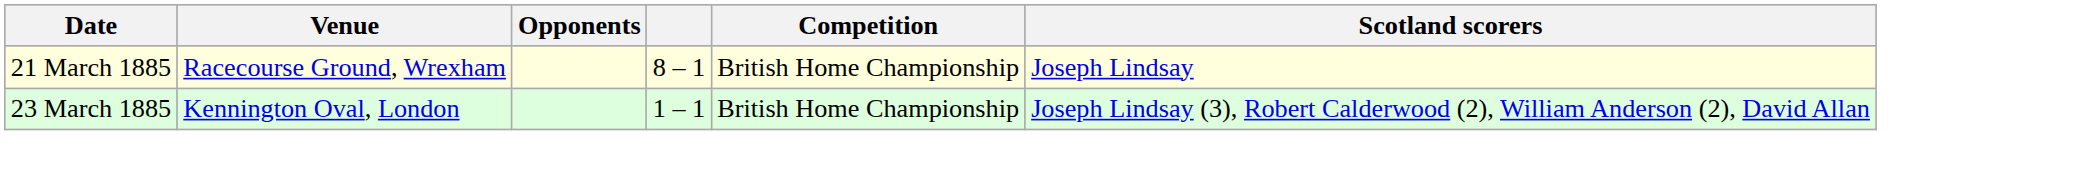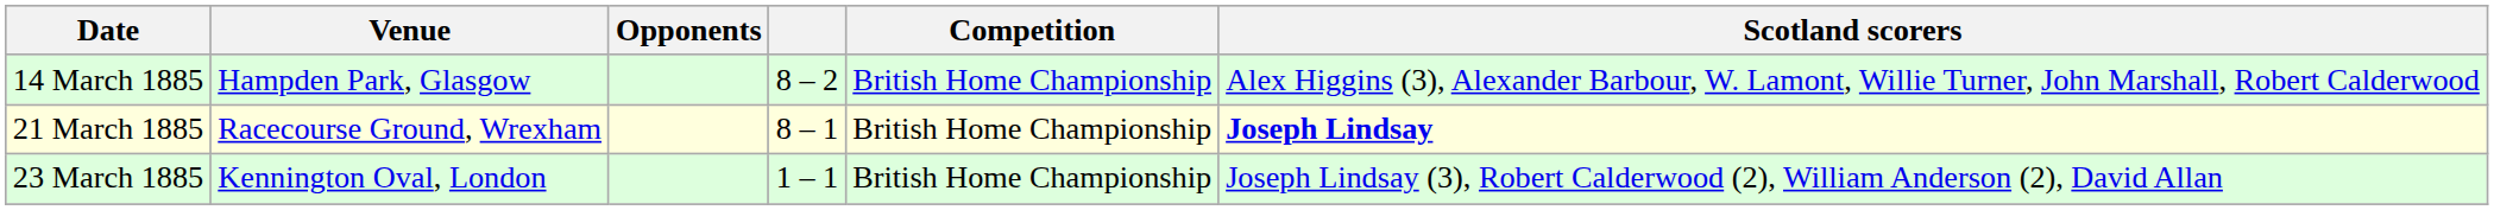 <table class="wikitable">
 <tr>
 <th>Date</th>
 <th>Venue</th>
 <th>Opponents</th>
 <th></th>
 <th>Competition</th>
 <th>Scotland scorers</th>
 </tr>
+<tr bgcolor=#ddffdd>
+<td>14 March 1885</td>
+<td><a href='#'>Hampden Park</a>, <a href='#'>Glasgow</a></td>
+<td></td>
+<td align=center>8 – 2</td>
+<td><a href='#'>British Home Championship</a></td>
+<td><a href='#'>Alex Higgins</a> (3), <a href='#'>Alexander Barbour</a>, <a href='#'>W. Lamont</a>, <a href='#'>Willie Turner</a>, <a href='#'>John Marshall</a>, <a href='#'>Robert Calderwood</a></td>
+</tr>
 <tr bgcolor=#ffffdd>
 <td>21 March 1885</td>
 <td><a href='#'>Racecourse Ground</a>, <a href='#'>Wrexham</a></td>
 <td></td>
 <td align=center>8 – 1</td>
 <td>British Home Championship</td>
-<td><a href='#'>Joseph Lindsay</a></td>
+<td><strong><a href='#'>Joseph Lindsay</a></strong></td>
 </tr>
 <tr bgcolor=#ddffdd>
 <td>23 March 1885</td>
 <td><a href='#'>Kennington Oval</a>, <a href='#'>London</a></td>
 <td></td>
 <td align=center>1 – 1</td>
 <td>British Home Championship</td>
 <td><a href='#'>Joseph Lindsay</a> (3), <a href='#'>Robert Calderwood</a> (2), <a href='#'>William Anderson</a> (2), <a href='#'>David Allan</a></td>
 </tr>
 </table>
